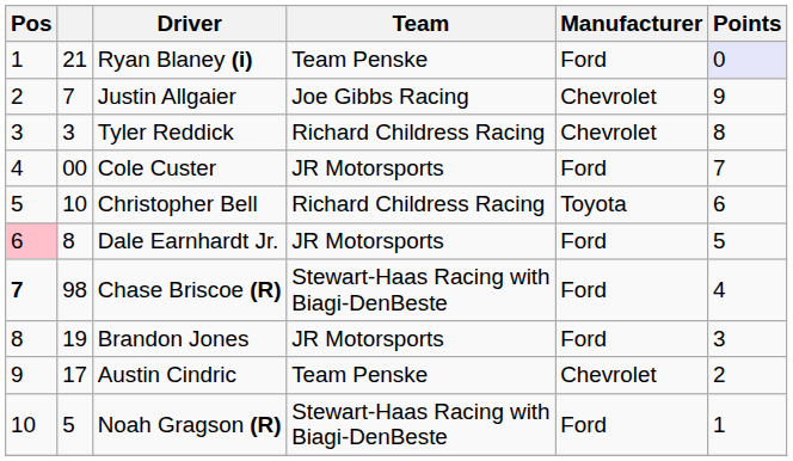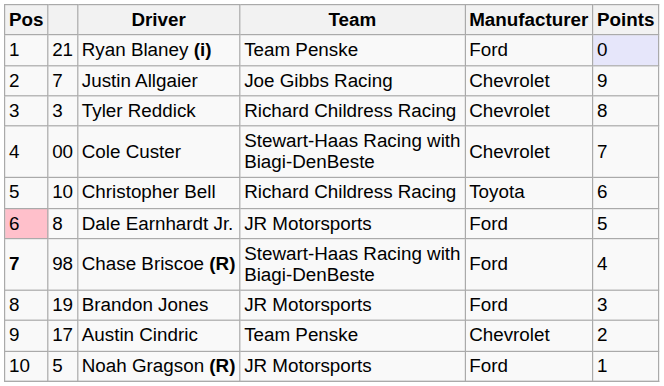 <table class="wikitable" style="font-size:98%">
 <tr>
 <th>Pos</th>
 <th></th>
 <th>Driver</th>
 <th>Team</th>
 <th>Manufacturer</th>
 <th>Points</th>
 </tr>
 <tr>
 <td>1</td>
 <td>21</td>
 <td>Ryan Blaney <strong>(i)</strong></td>
 <td>Team Penske</td>
 <td>Ford</td>
 <td style="background: lavender;">0</td>
 </tr>
 <tr>
 <td>2</td>
 <td>7</td>
 <td>Justin Allgaier</td>
 <td>Joe Gibbs Racing</td>
 <td>Chevrolet</td>
 <td>9</td>
 </tr>
 <tr>
 <td>3</td>
 <td>3</td>
 <td>Tyler Reddick</td>
 <td>Richard Childress Racing</td>
 <td>Chevrolet</td>
 <td>8</td>
 </tr>
 <tr>
 <td>4</td>
 <td>00</td>
 <td>Cole Custer</td>
-<td>JR Motorsports</td>
-<td>Ford</td>
+<td>Stewart-Haas Racing with<br>Biagi-DenBeste</td>
+<td>Chevrolet</td>
 <td>7</td>
 </tr>
 <tr>
 <td>5</td>
 <td>10</td>
 <td>Christopher Bell</td>
 <td>Richard Childress Racing</td>
 <td>Toyota</td>
 <td>6</td>
 </tr>
 <tr>
 <td style="background: pink;">6</td>
 <td>8</td>
 <td>Dale Earnhardt Jr.</td>
 <td>JR Motorsports</td>
 <td>Ford</td>
 <td>5</td>
 </tr>
 <tr>
 <td><strong>7</strong></td>
 <td>98</td>
 <td>Chase Briscoe <strong>(R)</strong></td>
 <td>Stewart-Haas Racing with<br>Biagi-DenBeste</td>
 <td>Ford</td>
 <td>4</td>
 </tr>
 <tr>
 <td>8</td>
 <td>19</td>
 <td>Brandon Jones</td>
 <td>JR Motorsports</td>
 <td>Ford</td>
 <td>3</td>
 </tr>
 <tr>
 <td>9</td>
 <td>17</td>
 <td>Austin Cindric</td>
 <td>Team Penske</td>
 <td>Chevrolet</td>
 <td>2</td>
 </tr>
 <tr>
 <td>10</td>
 <td>5</td>
 <td>Noah Gragson <strong>(R)</strong></td>
-<td>Stewart-Haas Racing with<br>Biagi-DenBeste</td>
+<td>JR Motorsports</td>
 <td>Ford</td>
 <td>1</td>
 </tr>
 <tr>
 </tr>
 </table>
